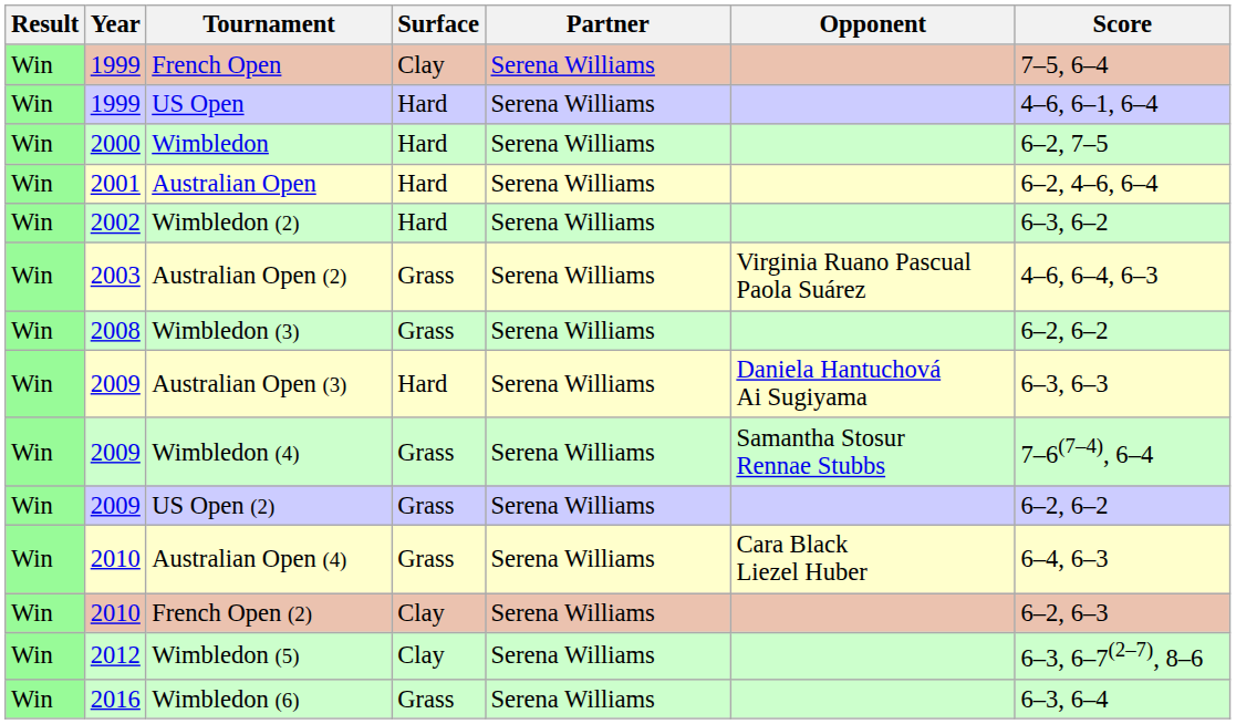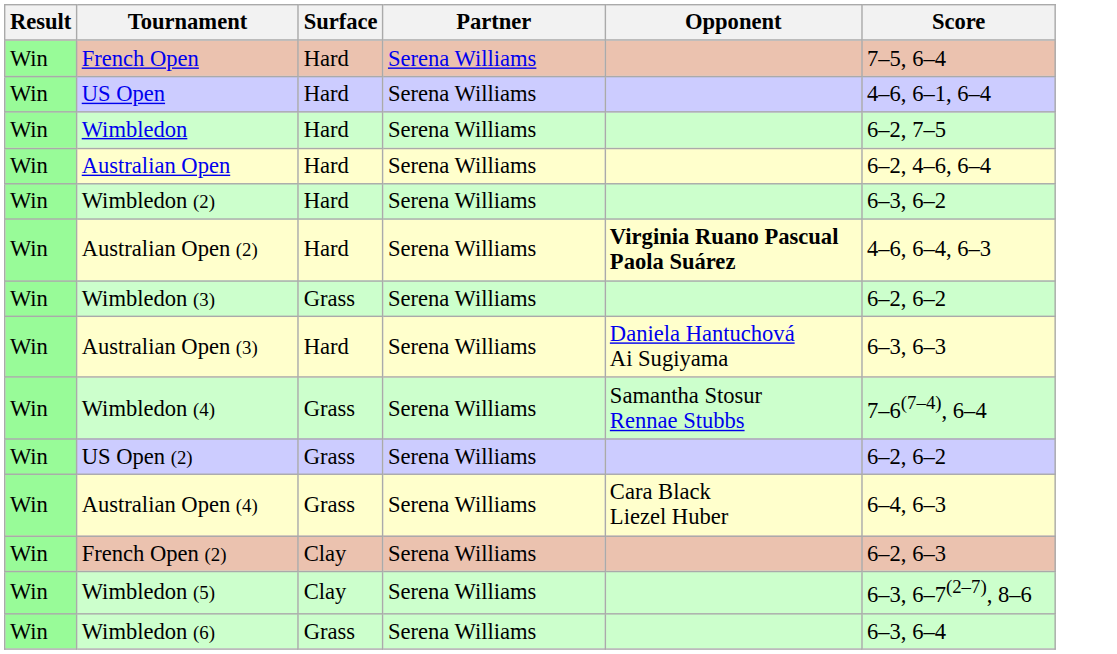 <table class="sortable wikitable">
 <tr>
 <th>Result</th>
-<th>Year</th>
 <th width=150>Tournament</th>
 <th>Surface</th>
 <th width=150>Partner</th>
 <th width=175>Opponent</th>
 <th width=130>Score</th>
 </tr>
 <tr bgcolor=EBC2AF>
 <td bgcolor=98FB98>Win</td>
-<td><a href='#'>1999</a></td>
 <td><a href='#'>French Open</a></td>
-<td>Clay</td>
+<td>Hard</td>
 <td> <a href='#'>Serena Williams</a></td>
 <td></td>
 <td>7–5, 6–4</td>
 </tr>
 <tr bgcolor=CCCCFF>
 <td bgcolor=98FB98>Win</td>
-<td><a href='#'>1999</a></td>
 <td><a href='#'>US Open</a></td>
 <td>Hard</td>
 <td> Serena Williams</td>
 <td></td>
 <td>4–6, 6–1, 6–4</td>
 </tr>
 <tr bgcolor=CCFFCC>
 <td bgcolor=98FB98>Win</td>
-<td><a href='#'>2000</a></td>
 <td><a href='#'>Wimbledon</a></td>
 <td>Hard</td>
 <td> Serena Williams</td>
 <td></td>
 <td>6–2, 7–5</td>
 </tr>
 <tr bgcolor=FFFFCC>
 <td bgcolor=98FB98>Win</td>
-<td><a href='#'>2001</a></td>
 <td><a href='#'>Australian Open</a></td>
 <td>Hard</td>
 <td> Serena Williams</td>
 <td></td>
 <td>6–2, 4–6, 6–4</td>
 </tr>
 <tr bgcolor=CCFFCC>
 <td bgcolor=98FB98>Win</td>
-<td><a href='#'>2002</a></td>
 <td>Wimbledon <small>(2)</small></td>
 <td>Hard</td>
 <td> Serena Williams</td>
 <td></td>
 <td>6–3, 6–2</td>
 </tr>
 <tr bgcolor=FFFFCC>
 <td bgcolor=98FB98>Win</td>
-<td><a href='#'>2003</a></td>
 <td>Australian Open <small>(2)</small></td>
-<td>Grass</td>
+<td>Hard</td>
 <td> Serena Williams</td>
-<td> Virginia Ruano Pascual<br> Paola Suárez</td>
+<td><strong> Virginia Ruano Pascual<br> Paola Suárez</strong></td>
 <td>4–6, 6–4, 6–3</td>
 </tr>
 <tr bgcolor=CCFFCC>
 <td bgcolor=98FB98>Win</td>
-<td><a href='#'>2008</a></td>
 <td>Wimbledon <small>(3)</small></td>
 <td>Grass</td>
 <td> Serena Williams</td>
 <td></td>
 <td>6–2, 6–2</td>
 </tr>
 <tr bgcolor=FFFFCC>
 <td bgcolor=98FB98>Win</td>
-<td><a href='#'>2009</a></td>
 <td>Australian Open <small>(3)</small></td>
 <td>Hard</td>
 <td> Serena Williams</td>
 <td> <a href='#'>Daniela Hantuchová</a><br> Ai Sugiyama</td>
 <td>6–3, 6–3</td>
 </tr>
 <tr bgcolor=CCFFCC>
 <td bgcolor=98FB98>Win</td>
-<td><a href='#'>2009</a></td>
 <td>Wimbledon <small>(4)</small></td>
 <td>Grass</td>
 <td> Serena Williams</td>
 <td> Samantha Stosur<br> <a href='#'>Rennae Stubbs</a></td>
 <td>7–6<sup>(7–4)</sup>, 6–4</td>
 </tr>
 <tr bgcolor=CCCCFF>
 <td bgcolor=98FB98>Win</td>
-<td><a href='#'>2009</a></td>
 <td>US Open <small>(2)</small></td>
 <td>Grass</td>
 <td> Serena Williams</td>
 <td></td>
 <td>6–2, 6–2</td>
 </tr>
 <tr bgcolor=FFFFCC>
 <td bgcolor=98FB98>Win</td>
-<td><a href='#'>2010</a></td>
 <td>Australian Open <small>(4)</small></td>
 <td>Grass</td>
 <td> Serena Williams</td>
 <td> Cara Black<br> Liezel Huber</td>
 <td>6–4, 6–3</td>
 </tr>
 <tr bgcolor=EBC2AF>
 <td bgcolor=98FB98>Win</td>
-<td><a href='#'>2010</a></td>
 <td>French Open <small>(2)</small></td>
 <td>Clay</td>
 <td> Serena Williams</td>
 <td></td>
 <td>6–2, 6–3</td>
 </tr>
 <tr bgcolor=CCFFCC>
 <td bgcolor=98FB98>Win</td>
-<td><a href='#'>2012</a></td>
 <td>Wimbledon <small>(5)</small></td>
 <td>Clay</td>
 <td> Serena Williams</td>
 <td></td>
 <td>6–3, 6–7<sup>(2–7)</sup>, 8–6</td>
 </tr>
 <tr bgcolor=CCFFCC>
 <td bgcolor=98FB98>Win</td>
-<td><a href='#'>2016</a></td>
 <td>Wimbledon <small>(6)</small></td>
 <td>Grass</td>
 <td> Serena Williams</td>
 <td></td>
 <td>6–3, 6–4</td>
 </tr>
 </table>
